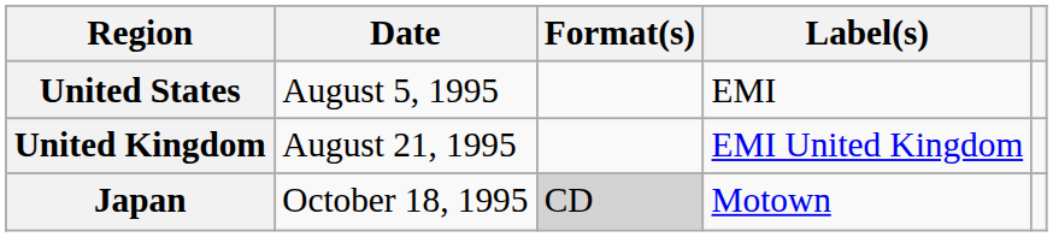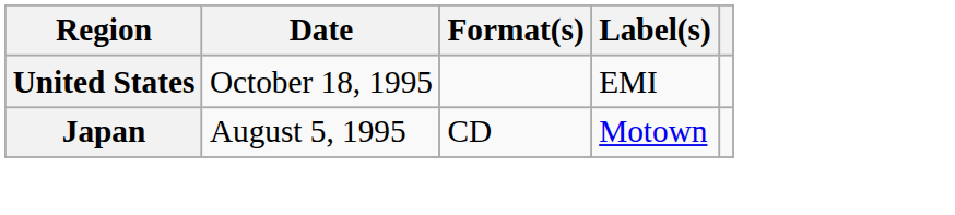 <table class="wikitable plainrowheaders">
 <tr>
 <th scope="col">Region</th>
 <th scope="col">Date</th>
 <th scope="col">Format(s)</th>
 <th scope="col">Label(s)</th>
 <th scope="col"></th>
 </tr>
 <tr>
 <th scope="row">United States</th>
-<td>August 5, 1995</td>
+<td>October 18, 1995</td>
 <td></td>
 <td>EMI</td>
 <td></td>
 </tr>
 <tr>
-<th scope="row">United Kingdom</th>
-<td>August 21, 1995</td>
-<td></td>
-<td><a href='#'>EMI United Kingdom</a></td>
-<td></td>
-</tr>
-<tr>
 <th scope="row">Japan</th>
-<td>October 18, 1995</td>
-<td style="background: lightgrey;">CD</td>
+<td>August 5, 1995</td>
+<td>CD</td>
 <td><a href='#'>Motown</a></td>
 <td></td>
 </tr>
 </table>
